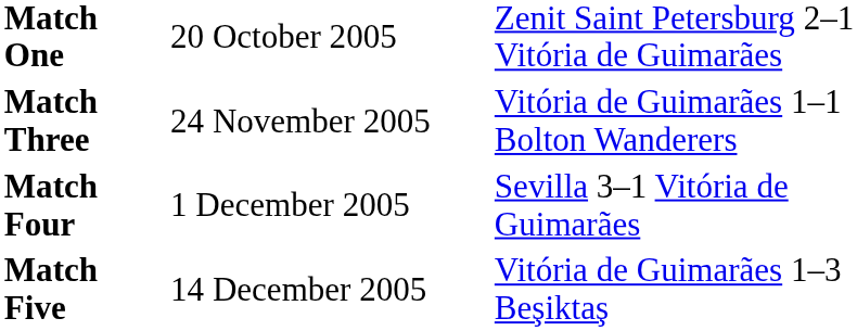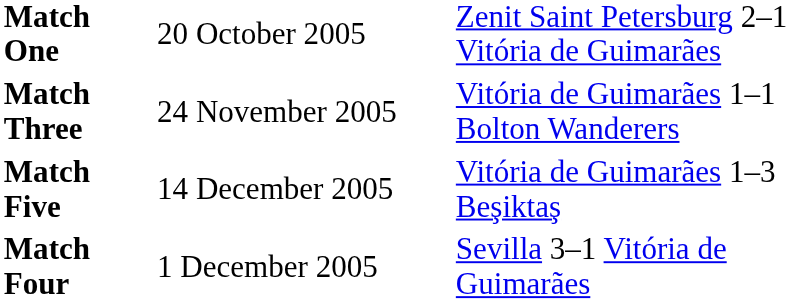 <table>
 <tr ---->
 <td width="75"></td>
 </tr>
 <tr ---->
 <td width="75"></td>
 <td width="150"></td>
 <td width="200"></td>
 </tr>
 <tr ---->
 <td><strong>Match One</strong></td>
 <td>20 October 2005</td>
 <td><a href='#'>Zenit Saint Petersburg</a> 2–1 <a href='#'>Vitória de Guimarães</a></td>
 </tr>
 <tr ---->
 <td><strong>Match Three</strong></td>
 <td>24 November 2005</td>
 <td><a href='#'>Vitória de Guimarães</a> 1–1 <a href='#'>Bolton Wanderers</a></td>
 </tr>
 <tr ---->
+<td><strong>Match Five</strong></td>
+<td>14 December 2005</td>
+<td><a href='#'>Vitória de Guimarães</a> 1–3 <a href='#'>Beşiktaş</a></td>
+</tr>
+<tr ---->
 <td><strong>Match Four</strong></td>
 <td>1 December 2005</td>
 <td><a href='#'>Sevilla</a> 3–1 <a href='#'>Vitória de Guimarães</a></td>
 </tr>
-<tr ---->
-<td><strong>Match Five</strong></td>
-<td>14 December 2005</td>
-<td><a href='#'>Vitória de Guimarães</a> 1–3 <a href='#'>Beşiktaş</a></td>
-</tr>
 </table>
